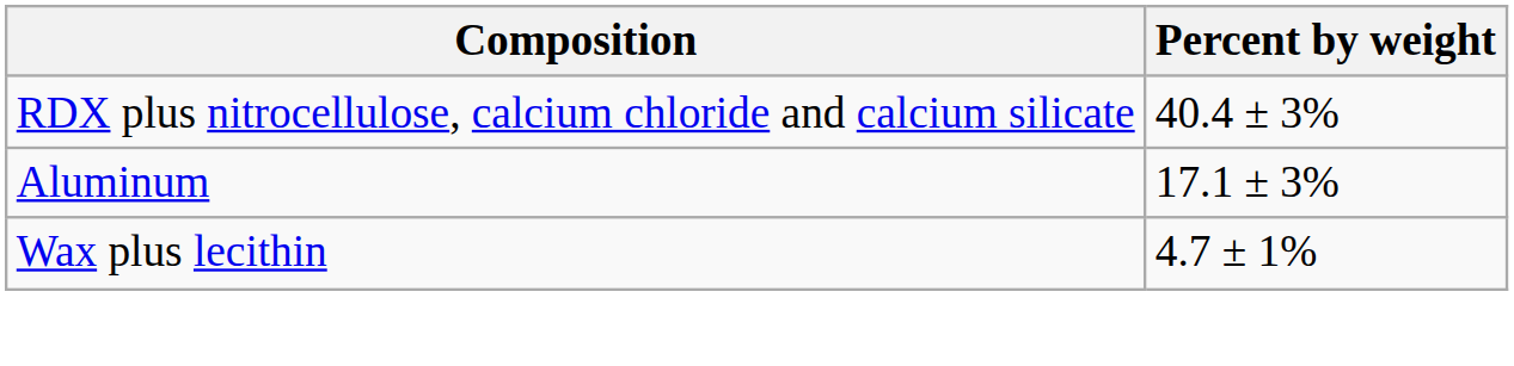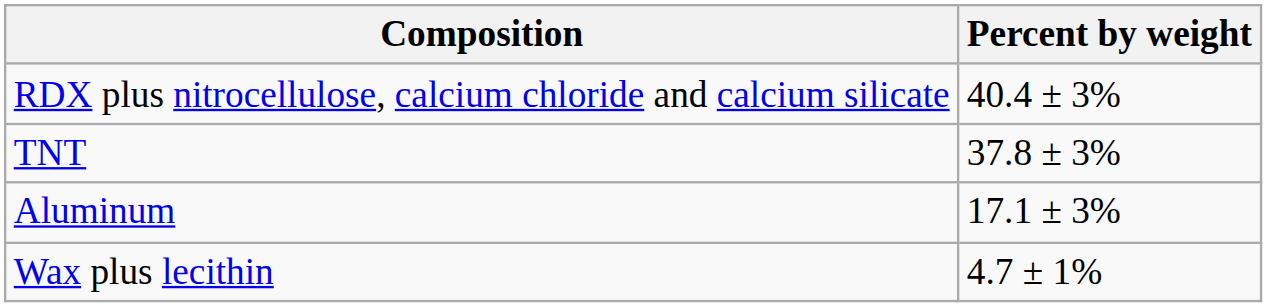 <table class="wikitable">
 <tr>
 <th><strong>Composition</strong></th>
 <th><strong>Percent by weight</strong></th>
 </tr>
 <tr>
 <td><a href='#'>RDX</a> plus <a href='#'>nitrocellulose</a>, <a href='#'>calcium chloride</a> and <a href='#'>calcium silicate</a></td>
 <td>40.4 ± 3%</td>
 </tr>
 <tr>
+<td><a href='#'>TNT</a></td>
+<td>37.8 ± 3%</td>
+</tr>
+<tr>
 <td><a href='#'>Aluminum</a></td>
 <td>17.1 ± 3%</td>
 </tr>
 <tr>
 <td><a href='#'>Wax</a> plus <a href='#'>lecithin</a></td>
 <td>4.7 ± 1%</td>
 </tr>
 </table>
